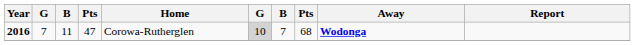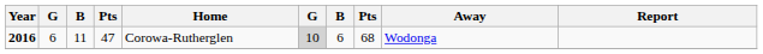 <table class="wikitable">
 <tr>
 <th width="25">Year</th>
 <th width="25">G</th>
 <th width="25">B</th>
 <th width="25">Pts</th>
 <th width="200">Home</th>
 <th width="25">G</th>
 <th width="25">B</th>
 <th width="25">Pts</th>
 <th width="200">Away</th>
 <th width="225">Report</th>
 </tr>
 <tr>
 <td align="center"><strong>2016</strong></td>
-<td align="center">7</td>
+<td align="center">6</td>
 <td align="center">11</td>
 <td align="center">47</td>
 <td>Corowa-Rutherglen</td>
 <td align="center" style="background: lightgrey;">10</td>
-<td align="center">7</td>
+<td align="center">6</td>
 <td align="center">68</td>
-<td><strong><a href='#'>Wodonga</a></strong></td>
+<td><a href='#'>Wodonga</a></td>
 <td></td>
 </tr>
 <tr>
 </tr>
 </table>
